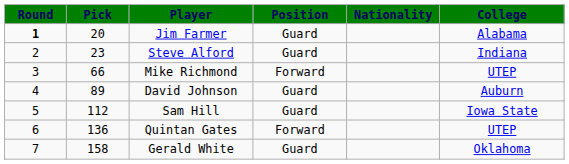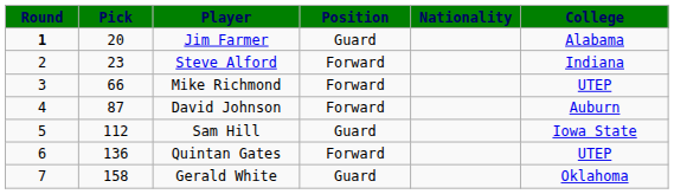 <table class="wikitable sortable sortable">
 <tr>
 <th style="background:#008000; color:#000066" width="10%">Round</th>
 <th style="background:#008000; color:#000066" width="10%">Pick</th>
 <th style="background:#008000; color:#000066" width="20%">Player</th>
 <th style="background:#008000; color:#000066" width="15%">Position</th>
 <th style="background:#008000; color:#000066" width="15%">Nationality</th>
 <th style="background:#008000; color:#000066" width="20%">College</th>
 </tr>
 <tr style="text-align: center">
 <td><strong>1</strong></td>
 <td>20</td>
 <td><a href='#'>Jim Farmer</a></td>
 <td>Guard</td>
 <td></td>
 <td><a href='#'>Alabama</a></td>
 </tr>
 <tr style="text-align: center">
 <td>2</td>
 <td>23</td>
 <td><a href='#'>Steve Alford</a></td>
-<td>Guard</td>
+<td>Forward</td>
 <td></td>
 <td><a href='#'>Indiana</a></td>
 </tr>
 <tr style="text-align: center">
 <td>3</td>
 <td>66</td>
 <td>Mike Richmond</td>
 <td>Forward</td>
 <td></td>
 <td><a href='#'>UTEP</a></td>
 </tr>
 <tr style="text-align: center">
 <td>4</td>
-<td>89</td>
+<td>87</td>
 <td>David Johnson</td>
-<td>Guard</td>
+<td>Forward</td>
 <td></td>
 <td><a href='#'>Auburn</a></td>
 </tr>
 <tr style="text-align: center">
 <td>5</td>
 <td>112</td>
 <td>Sam Hill</td>
 <td>Guard</td>
 <td></td>
 <td><a href='#'>Iowa State</a></td>
 </tr>
 <tr style="text-align: center">
 <td>6</td>
 <td>136</td>
 <td>Quintan Gates</td>
 <td>Forward</td>
 <td></td>
 <td><a href='#'>UTEP</a></td>
 </tr>
 <tr style="text-align: center">
 <td>7</td>
 <td>158</td>
 <td>Gerald White</td>
 <td>Guard</td>
 <td></td>
 <td><a href='#'>Oklahoma</a></td>
 </tr>
 </table>
